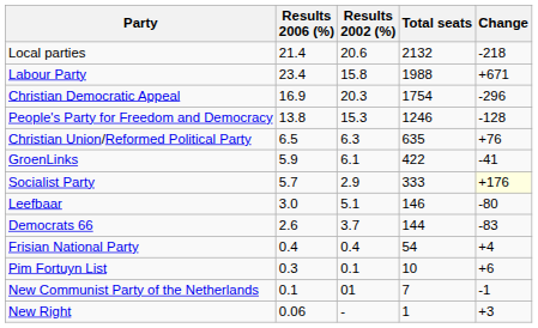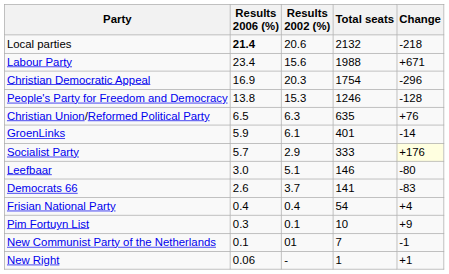 <table class="wikitable">
 <tr>
 <th>Party</th>
 <th>Results <br>2006 (%)</th>
 <th>Results <br>2002 (%)</th>
 <th>Total seats</th>
 <th>Change</th>
 </tr>
 <tr>
 <td>Local parties</td>
-<td>21.4</td>
+<td><strong>21.4</strong></td>
 <td>20.6</td>
 <td>2132</td>
 <td>-218</td>
 </tr>
 <tr>
 <td><a href='#'>Labour Party</a></td>
 <td>23.4</td>
-<td>15.8</td>
+<td>15.6</td>
 <td>1988</td>
 <td>+671</td>
 </tr>
 <tr>
 <td><a href='#'>Christian Democratic Appeal</a></td>
 <td>16.9</td>
 <td>20.3</td>
 <td>1754</td>
 <td>-296</td>
 </tr>
 <tr>
 <td><a href='#'>People's Party for Freedom and Democracy</a></td>
 <td>13.8</td>
 <td>15.3</td>
 <td>1246</td>
 <td>-128</td>
 </tr>
 <tr>
 <td><a href='#'>Christian Union</a>/<a href='#'>Reformed Political Party</a></td>
 <td>6.5</td>
 <td>6.3</td>
 <td>635</td>
 <td>+76</td>
 </tr>
 <tr>
 <td><a href='#'>GroenLinks</a></td>
 <td>5.9</td>
 <td>6.1</td>
-<td>422</td>
-<td>-41</td>
+<td>401</td>
+<td>-14</td>
 </tr>
 <tr>
 <td><a href='#'>Socialist Party</a></td>
 <td>5.7</td>
 <td>2.9</td>
 <td>333</td>
 <td style="background: lightyellow;">+176</td>
 </tr>
 <tr>
 <td><a href='#'>Leefbaar</a></td>
 <td>3.0</td>
 <td>5.1</td>
 <td>146</td>
 <td>-80</td>
 </tr>
 <tr>
 <td><a href='#'>Democrats 66</a></td>
 <td>2.6</td>
 <td>3.7</td>
-<td>144</td>
+<td>141</td>
 <td>-83</td>
 </tr>
 <tr>
 <td><a href='#'>Frisian National Party</a></td>
 <td>0.4</td>
 <td>0.4</td>
 <td>54</td>
 <td>+4</td>
 </tr>
 <tr>
 <td><a href='#'>Pim Fortuyn List</a></td>
 <td>0.3</td>
 <td>0.1</td>
 <td>10</td>
-<td>+6</td>
+<td>+9</td>
 </tr>
 <tr>
 <td><a href='#'>New Communist Party of the Netherlands</a></td>
 <td>0.1</td>
 <td>01</td>
 <td>7</td>
 <td>-1</td>
 </tr>
 <tr>
 <td><a href='#'>New Right</a></td>
 <td>0.06</td>
 <td>-</td>
 <td>1</td>
-<td>+3</td>
+<td>+1</td>
 </tr>
 </table>
